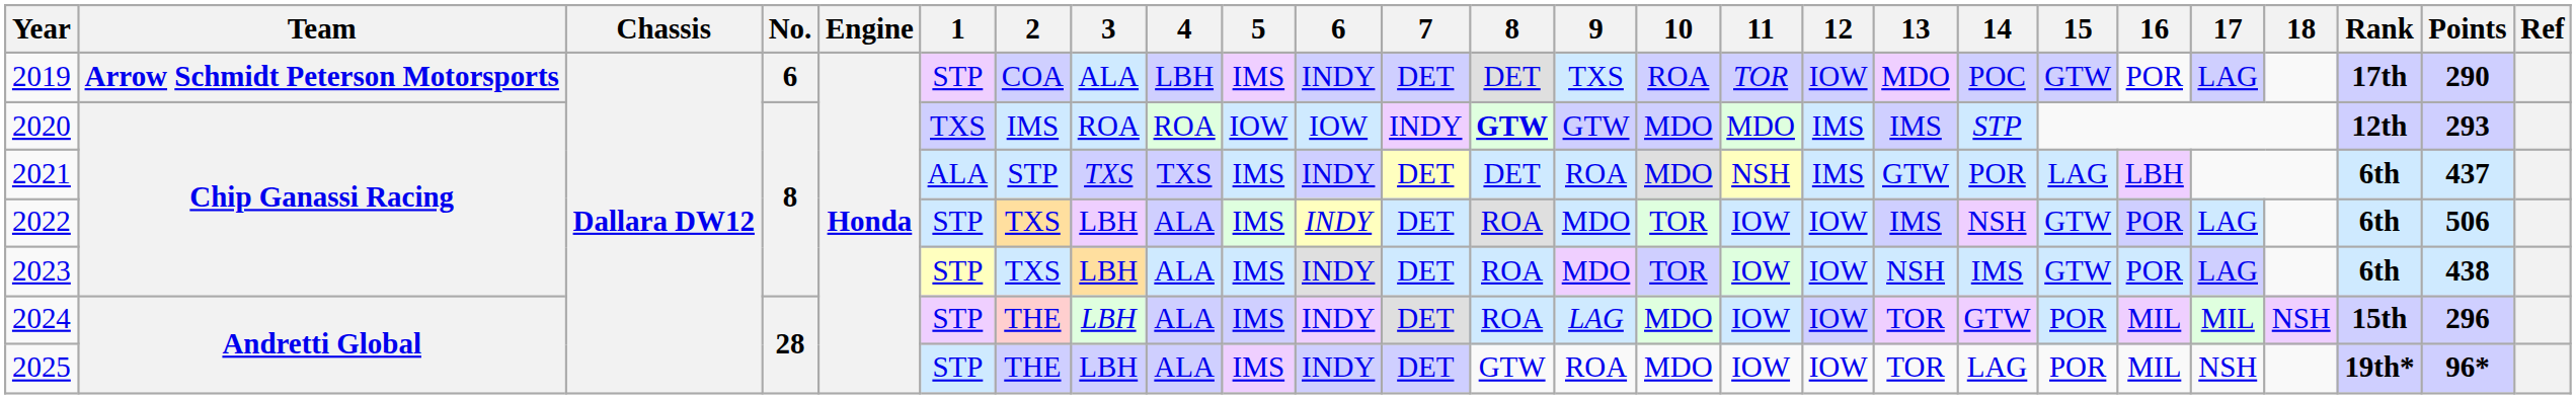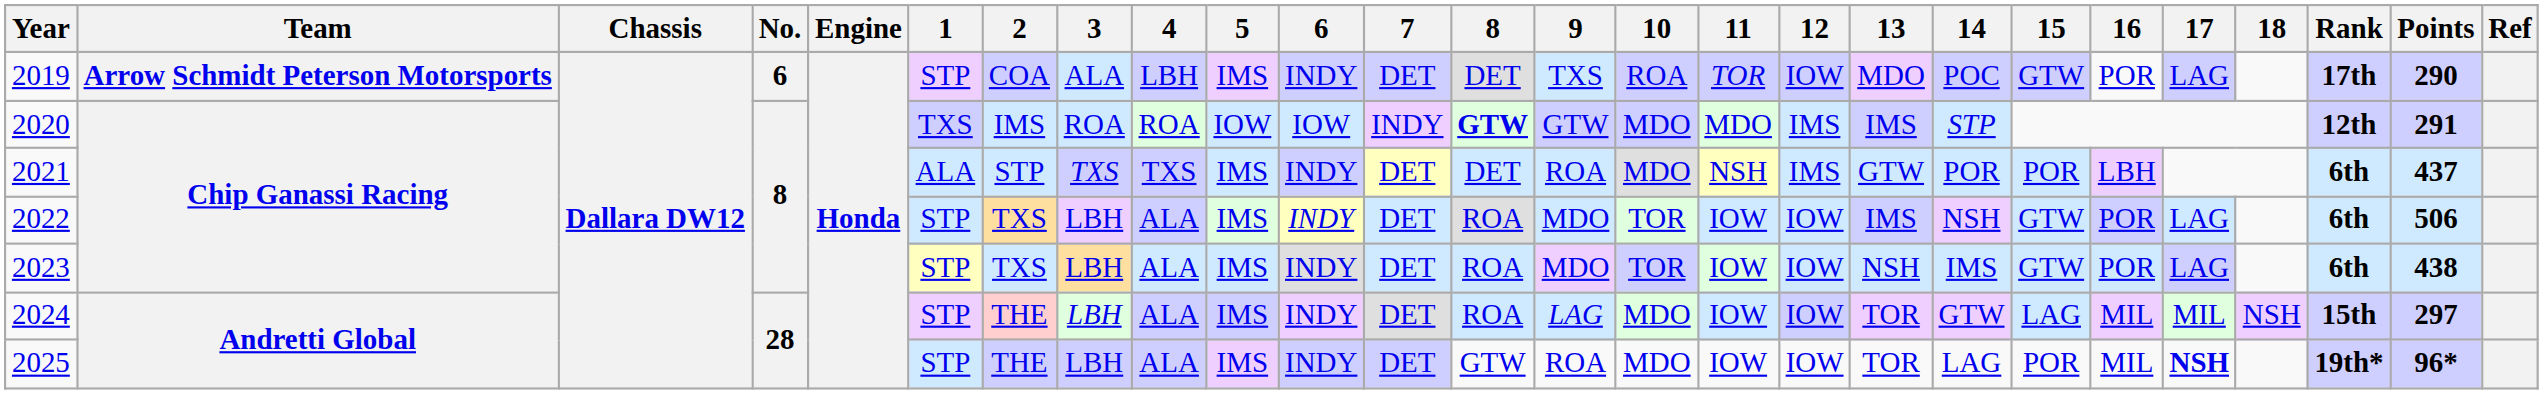 <table class="wikitable" style="text-align:center; font-size:85%">
 <tr>
 <th>Year</th>
 <th>Team</th>
 <th>Chassis</th>
 <th>No.</th>
 <th>Engine</th>
 <th>1</th>
 <th>2</th>
 <th>3</th>
 <th>4</th>
 <th>5</th>
 <th>6</th>
 <th>7</th>
 <th>8</th>
 <th>9</th>
 <th>10</th>
 <th>11</th>
 <th>12</th>
 <th>13</th>
 <th>14</th>
 <th>15</th>
 <th>16</th>
 <th>17</th>
 <th>18</th>
 <th>Rank</th>
 <th>Points</th>
 <th>Ref</th>
 </tr>
 <tr>
 <td><a href='#'>2019</a></td>
 <th nowrap><a href='#'>Arrow</a> <a href='#'>Schmidt Peterson Motorsports</a></th>
 <th rowspan=7 nowrap><a href='#'>Dallara DW12</a></th>
 <th>6</th>
 <th rowspan=7><a href='#'>Honda</a></th>
 <td style="background:#EFCFFF;"><a href='#'>STP</a><br></td>
 <td style="background:#CFCFFF;"><a href='#'>COA</a><br></td>
 <td style="background:#CFEAFF;"><a href='#'>ALA</a><br></td>
 <td style="background:#CFCFFF;"><a href='#'>LBH</a><br></td>
 <td style="background:#EFCFFF;"><a href='#'>IMS</a><br></td>
 <td style="background:#CFCFFF;"><a href='#'>INDY</a><br></td>
 <td style="background:#CFCFFF;"><a href='#'>DET</a><br></td>
 <td style="background:#DFDFDF;"><a href='#'>DET</a><br></td>
 <td style="background:#CFEAFF;"><a href='#'>TXS</a><br></td>
 <td style="background:#CFCFFF;"><a href='#'>ROA</a><br></td>
 <td style="background:#CFCFFF;"><em><a href='#'>TOR</a></em><br></td>
 <td style="background:#CFCFFF;"><a href='#'>IOW</a><br></td>
 <td style="background:#EFCFFF;"><a href='#'>MDO</a><br></td>
 <td style="background:#CFCFFF;"><a href='#'>POC</a><br></td>
 <td style="background:#CFCFFF;"><a href='#'>GTW</a><br></td>
 <td><a href='#'>POR</a></td>
 <td style="background:#CFCFFF;"><a href='#'>LAG</a><br></td>
 <td></td>
 <th style="background:#CFCFFF;">17th</th>
 <th style="background:#CFCFFF;">290</th>
 <th></th>
 </tr>
 <tr>
 <td><a href='#'>2020</a></td>
 <th rowspan=4 nowrap><a href='#'>Chip Ganassi Racing</a></th>
 <th rowspan=4>8</th>
 <td style="background:#CFCFFF;"><a href='#'>TXS</a><br></td>
 <td style="background:#CFEAFF;"><a href='#'>IMS</a><br></td>
 <td style="background:#CFEAFF;"><a href='#'>ROA</a><br></td>
 <td style="background:#DFFFDF;"><a href='#'>ROA</a><br></td>
 <td style="background:#CFEAFF;"><a href='#'>IOW</a><br></td>
 <td style="background:#CFEAFF;"><a href='#'>IOW</a><br></td>
 <td style="background:#EFCFFF;"><a href='#'>INDY</a><br></td>
 <td style="background:#DFFFDF;"><strong><a href='#'>GTW</a><br></strong></td>
 <td style="background:#CFCFFF;"><a href='#'>GTW</a><br></td>
 <td style="background:#CFCFFF;"><a href='#'>MDO</a><br></td>
 <td style="background:#DFFFDF;"><a href='#'>MDO</a><br></td>
 <td style="background:#CFEAFF;"><a href='#'>IMS</a><br></td>
 <td style="background:#CFCFFF;"><a href='#'>IMS</a><br></td>
 <td style="background:#CFEAFF;"><em><a href='#'>STP</a></em><br></td>
 <td colspan=4></td>
 <th style="background:#CFCFFF;">12th</th>
-<th style="background:#CFCFFF;">293</th>
+<th style="background:#CFCFFF;">291</th>
 <th></th>
 </tr>
 <tr>
 <td><a href='#'>2021</a></td>
 <td style="background:#CFEAFF;"><a href='#'>ALA</a><br></td>
 <td style="background:#CFEAFF;"><a href='#'>STP</a><br></td>
 <td style="background:#CFCFFF;"><em><a href='#'>TXS</a></em><br></td>
 <td style="background:#CFCFFF;"><a href='#'>TXS</a><br></td>
 <td style="background:#CFEAFF;"><a href='#'>IMS</a><br></td>
 <td style="background:#CFCFFF;"><a href='#'>INDY</a><br></td>
 <td style="background:#FFFFBF;"><a href='#'>DET</a><br></td>
 <td style="background:#CFEAFF;"><a href='#'>DET</a><br></td>
 <td style="background:#CFEAFF;"><a href='#'>ROA</a><br></td>
 <td style="background:#DFDFDF;"><a href='#'>MDO</a><br></td>
 <td style="background:#FFFFBF;"><a href='#'>NSH</a><br></td>
 <td style="background:#CFEAFF;"><a href='#'>IMS</a><br></td>
 <td style="background:#CFEAFF;"><a href='#'>GTW</a><br></td>
 <td style="background:#CFEAFF;"><a href='#'>POR</a><br></td>
-<td style="background:#CFEAFF;"><a href='#'>LAG</a><br></td>
+<td style="background:#CFEAFF;"><a href='#'>POR</a><br></td>
 <td style="background:#EFCFFF;"><a href='#'>LBH</a><br></td>
 <td colspan=2></td>
 <th style="background:#CFEAFF;">6th</th>
 <th style="background:#CFEAFF;">437</th>
 <th></th>
 </tr>
 <tr>
 <td><a href='#'>2022</a></td>
 <td style="background:#CFEAFF;"><a href='#'>STP</a><br></td>
 <td style="background:#FFDF9F;"><a href='#'>TXS</a><br></td>
 <td style="background:#EFCFFF;"><a href='#'>LBH</a><br></td>
 <td style="background:#CFCFFF;"><a href='#'>ALA</a><br></td>
 <td style="background:#DFFFDF;"><a href='#'>IMS</a><br></td>
 <td style="background:#FFFFBF;"><em><a href='#'>INDY</a></em><br></td>
 <td style="background:#CFEAFF;"><a href='#'>DET</a><br></td>
 <td style="background:#DFDFDF;"><a href='#'>ROA</a><br></td>
 <td style="background:#CFEAFF;"><a href='#'>MDO</a><br></td>
 <td style="background:#DFFFDF;"><a href='#'>TOR</a><br></td>
 <td style="background:#CFEAFF;"><a href='#'>IOW</a><br></td>
 <td style="background:#CFEAFF;"><a href='#'>IOW</a><br></td>
 <td style="background:#CFCFFF;"><a href='#'>IMS</a><br></td>
 <td style="background:#EFCFFF;"><a href='#'>NSH</a><br></td>
 <td style="background:#CFEAFF;"><a href='#'>GTW</a><br></td>
 <td style="background:#CFCFFF;"><a href='#'>POR</a><br></td>
 <td style="background:#CFEAFF;"><a href='#'>LAG</a><br></td>
 <td></td>
 <th style="background:#CFEAFF;">6th</th>
 <th style="background:#CFEAFF;">506</th>
 <th></th>
 </tr>
 <tr>
 <td><a href='#'>2023</a></td>
 <td style="background:#FFFFBF;"><a href='#'>STP</a><br></td>
 <td style="background:#CFEAFF;"><a href='#'>TXS</a><br></td>
 <td style="background:#FFDF9F;"><a href='#'>LBH</a><br></td>
 <td style="background:#CFEAFF;"><a href='#'>ALA</a><br></td>
 <td style="background:#CFEAFF;"><a href='#'>IMS</a><br></td>
 <td style="background:#DFDFDF;"><a href='#'>INDY</a><br></td>
 <td style="background:#CFEAFF;"><a href='#'>DET</a><br></td>
 <td style="background:#CFEAFF;"><a href='#'>ROA</a><br></td>
 <td style="background:#EFCFFF;"><a href='#'>MDO</a><br></td>
 <td style="background:#CFCFFF;"><a href='#'>TOR</a><br></td>
 <td style="background:#DFFFDF;"><a href='#'>IOW</a><br></td>
 <td style="background:#CFEAFF;"><a href='#'>IOW</a><br></td>
 <td style="background:#CFEAFF;"><a href='#'>NSH</a><br></td>
 <td style="background:#CFEAFF;"><a href='#'>IMS</a><br></td>
 <td style="background:#CFEAFF;"><a href='#'>GTW</a><br></td>
 <td style="background:#CFEAFF;"><a href='#'>POR</a><br></td>
 <td style="background:#CFCFFF;"><a href='#'>LAG</a><br></td>
 <td></td>
 <th style="background:#CFEAFF;">6th</th>
 <th style="background:#CFEAFF;">438</th>
 <th></th>
 </tr>
 <tr>
 <td><a href='#'>2024</a></td>
 <th rowspan=2 nowrap><a href='#'>Andretti Global</a></th>
 <th rowspan=2 nowrap>28</th>
 <td style="background:#EFCFFF;"><a href='#'>STP</a><br></td>
 <td style="background:#FFCFCF;"><a href='#'>THE</a><br></td>
 <td style="background:#DFFFDF;"><em><a href='#'>LBH</a></em><br></td>
 <td style="background:#CFCFFF;"><a href='#'>ALA</a><br></td>
 <td style="background:#CFCFFF;"><a href='#'>IMS</a><br></td>
 <td style="background:#EFCFFF;"><a href='#'>INDY</a><br></td>
 <td style="background:#DFDFDF;"><a href='#'>DET</a><br></td>
 <td style="background:#CFEAFF;"><a href='#'>ROA</a><br></td>
 <td style="background:#CFEAFF;"><em><a href='#'>LAG</a></em><br></td>
 <td style="background:#DFFFDF;"><a href='#'>MDO</a><br></td>
 <td style="background:#CFEAFF;"><a href='#'>IOW</a><br></td>
 <td style="background:#CFCFFF;"><a href='#'>IOW</a><br></td>
 <td style="background:#EFCFFF;"><a href='#'>TOR</a><br></td>
 <td style="background:#EFCFFF;"><a href='#'>GTW</a><br></td>
-<td style="background:#CFEAFF;"><a href='#'>POR</a><br></td>
+<td style="background:#CFEAFF;"><a href='#'>LAG</a><br></td>
 <td style="background:#EFCFFF;"><a href='#'>MIL</a><br></td>
 <td style="background:#DFFFDF;"><a href='#'>MIL</a><br></td>
 <td style="background:#EFCFFF;"><a href='#'>NSH</a><br></td>
 <th style=background:#CFCFFF>15th</th>
-<th style=background:#CFCFFF>296</th>
+<th style=background:#CFCFFF>297</th>
 <th></th>
 </tr>
 <tr>
 <td><a href='#'>2025</a></td>
 <td style="background:#CFEAFF;"><a href='#'>STP</a><br></td>
 <td style="background:#CFCFFF;"><a href='#'>THE</a><br></td>
 <td style="background:#CFCFFF;"><a href='#'>LBH</a><br></td>
 <td style="background:#CFCFFF;"><a href='#'>ALA</a><br></td>
 <td style="background:#EFCFFF;"><a href='#'>IMS</a><br></td>
 <td style="background:#CFCFFF;"><a href='#'>INDY</a><br></td>
 <td style="background:#CFCFFF;"><a href='#'>DET</a><br></td>
 <td><a href='#'>GTW</a></td>
 <td><a href='#'>ROA</a></td>
 <td><a href='#'>MDO</a></td>
 <td><a href='#'>IOW</a></td>
 <td><a href='#'>IOW</a></td>
 <td><a href='#'>TOR</a></td>
 <td><a href='#'>LAG</a></td>
 <td><a href='#'>POR</a></td>
 <td><a href='#'>MIL</a></td>
-<td><a href='#'>NSH</a></td>
+<td><strong><a href='#'>NSH</a></strong></td>
 <td></td>
 <th style="background:#CFCFFF;">19th*</th>
 <th style="background:#CFCFFF;">96*</th>
 <th></th>
 </tr>
 </table>
